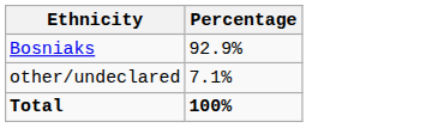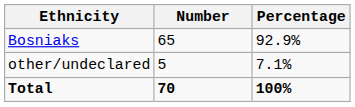 <table class="wikitable">
 <tr>
 <th width="100px">Ethnicity</th>
+<th width="80px">Number</th>
 <th width="80px">Percentage</th>
 </tr>
 <tr>
 <td><a href='#'>Bosniaks</a></td>
+<td>65</td>
 <td>92.9%</td>
 </tr>
 <tr>
 <td>other/undeclared</td>
+<td>5</td>
 <td>7.1%</td>
 </tr>
 <tr>
 <td><strong>Total</strong></td>
+<td><strong>70</strong></td>
 <td><strong>100%</strong></td>
 </tr>
 </table>
